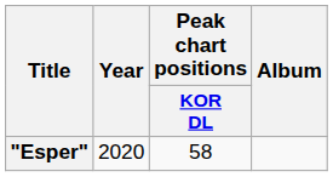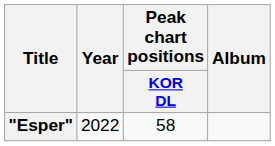 <table class="wikitable plainrowheaders" style="text-align:center">
 <tr>
 <th scope="col" rowspan="2">Title</th>
 <th scope="col" rowspan="2">Year</th>
 <th scope="col" colspan="1">Peak<br>chart<br>positions</th>
 <th scope="col" rowspan="2">Album</th>
 </tr>
 <tr>
 <th scope="col" style="width:3em;font-size:90%"><a href='#'>KOR<br>DL</a><br></th>
 </tr>
 <tr>
 <th scope="row">"Esper"<br></th>
-<td>2020</td>
+<td>2022</td>
 <td>58</td>
 <td><br></td>
 </tr>
 </table>
